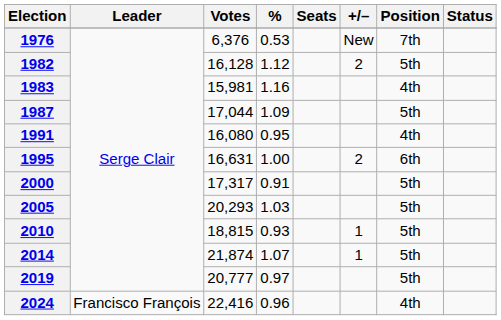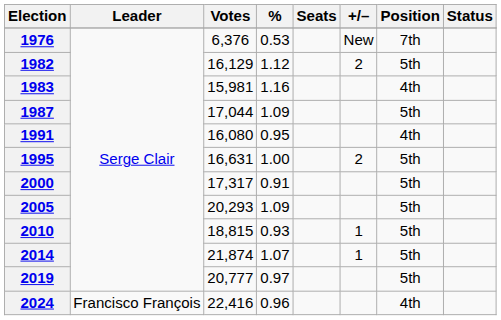 <table class=wikitable style="text-align: center;">
 <tr>
 <th>Election</th>
 <th>Leader</th>
 <th>Votes</th>
 <th>%</th>
 <th>Seats</th>
 <th>+/–</th>
 <th>Position</th>
 <th>Status</th>
 </tr>
 <tr>
 </tr>
 <tr>
 <th><a href='#'>1976</a></th>
 <td rowspan=11><a href='#'>Serge Clair</a></td>
 <td>6,376</td>
 <td>0.53</td>
 <td></td>
 <td>New</td>
 <td> 7th</td>
 <td></td>
 </tr>
 <tr>
 <th><a href='#'>1982</a></th>
-<td>16,128</td>
+<td>16,129</td>
 <td>1.12</td>
 <td></td>
 <td> 2</td>
 <td> 5th</td>
 <td></td>
 </tr>
 <tr>
 <th><a href='#'>1983</a></th>
 <td>15,981</td>
 <td>1.16</td>
 <td></td>
 <td></td>
 <td> 4th</td>
 <td></td>
 </tr>
 <tr>
 <th><a href='#'>1987</a></th>
 <td>17,044</td>
 <td>1.09</td>
 <td></td>
 <td></td>
 <td> 5th</td>
 <td></td>
 </tr>
 <tr>
 <th><a href='#'>1991</a></th>
 <td>16,080</td>
 <td>0.95</td>
 <td></td>
 <td></td>
 <td> 4th</td>
 <td></td>
 </tr>
 <tr>
 <th><a href='#'>1995</a></th>
 <td>16,631</td>
 <td>1.00</td>
 <td></td>
 <td> 2</td>
-<td> 6th</td>
+<td> 5th</td>
 <td></td>
 </tr>
 <tr>
 <th><a href='#'>2000</a></th>
 <td>17,317</td>
 <td>0.91</td>
 <td></td>
 <td></td>
 <td> 5th</td>
 <td></td>
 </tr>
 <tr>
 <th><a href='#'>2005</a></th>
 <td>20,293</td>
-<td>1.03</td>
+<td>1.09</td>
 <td></td>
 <td></td>
 <td> 5th</td>
 <td></td>
 </tr>
 <tr>
 <th><a href='#'>2010</a></th>
 <td>18,815</td>
 <td>0.93</td>
 <td></td>
 <td> 1</td>
 <td> 5th</td>
 <td></td>
 </tr>
 <tr>
 <th><a href='#'>2014</a></th>
 <td>21,874</td>
 <td>1.07</td>
 <td></td>
 <td> 1</td>
 <td> 5th</td>
 <td></td>
 </tr>
 <tr>
 <th><a href='#'>2019</a></th>
 <td>20,777</td>
 <td>0.97</td>
 <td></td>
 <td></td>
 <td> 5th</td>
 <td></td>
 </tr>
 <tr>
 <th><a href='#'>2024</a></th>
 <td>Francisco François</td>
 <td>22,416</td>
 <td>0.96</td>
 <td></td>
 <td></td>
 <td> 4th</td>
 <td></td>
 </tr>
 </table>
